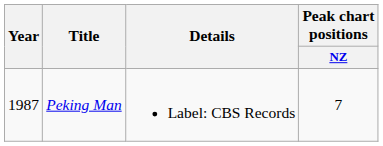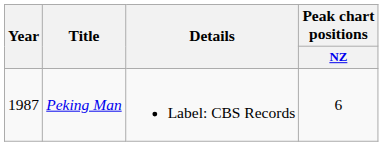 <table class="wikitable plainrowheaders" style="text-align:center;">
 <tr>
 <th rowspan="2">Year</th>
 <th rowspan="2">Title</th>
 <th rowspan="2">Details</th>
 <th>Peak chart<br>positions</th>
 </tr>
 <tr style="font-size:smaller;">
 <th><a href='#'>NZ</a></th>
 </tr>
 <tr>
 <td>1987</td>
 <td><em><a href='#'>Peking Man</a></em></td>
 <td><br><ul><li>Label: CBS Records</li></ul></td>
-<td>7</td>
+<td>6</td>
 </tr>
 </table>
